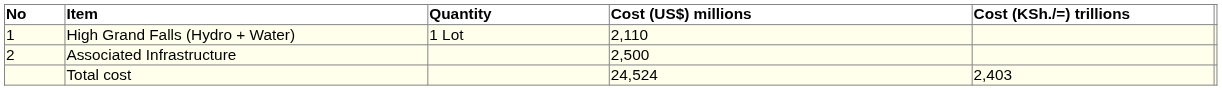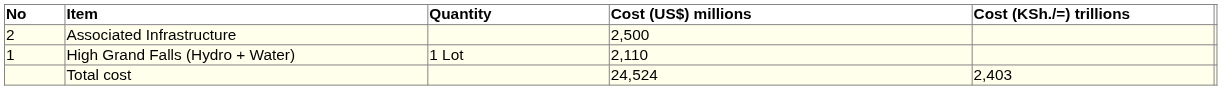 <table border=1 style="border-collapse: collapse">
 <tr align=left>
 <th style="width:5%;">No</th>
 <th style="width:30%;">Item</th>
 <th style="width:15%;">Quantity</th>
 <th style="width:30%;">Cost (US$) millions</th>
 <th style="width:30%;">Cost (KSh./=) trillions</th>
 </tr>
 <tr style="vertical-align:top; background:#ffffec;">
+<td>2</td>
+<td>Associated Infrastructure</td>
+<td></td>
+<td>2,500</td>
+<td></td>
+<td></td>
+</tr>
+<tr style="vertical-align:top; background:#ffffec;">
 <td>1</td>
 <td>High Grand Falls (Hydro + Water)</td>
 <td>1 Lot</td>
 <td>2,110</td>
-<td></td>
-<td></td>
-</tr>
-<tr style="vertical-align:top; background:#ffffec;">
-<td>2</td>
-<td>Associated Infrastructure</td>
-<td></td>
-<td>2,500</td>
 <td></td>
 <td></td>
 </tr>
 <tr style="vertical-align:top; background:#ffffec;">
 <td></td>
 <td>Total cost</td>
 <td></td>
 <td>24,524</td>
 <td>2,403</td>
 <td></td>
 </tr>
 </table>
